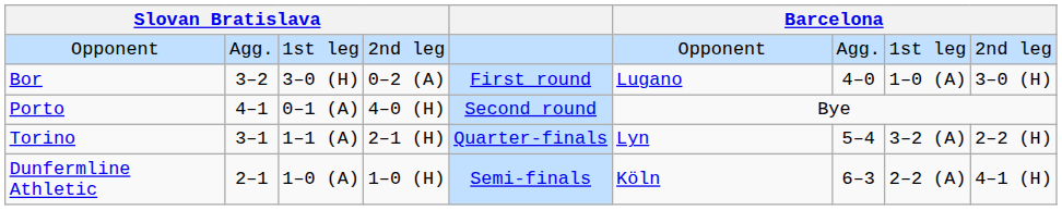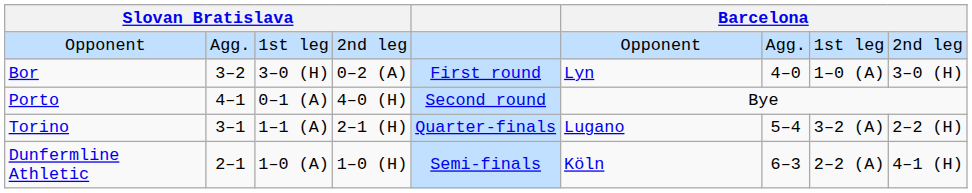 <table class="wikitable" style="text-align:center">
 <tr>
 <th colspan=4> <a href='#'>Slovan Bratislava</a></th>
 <th></th>
 <th colspan=4> <a href='#'>Barcelona</a></th>
 </tr>
 <tr style="background:#c1e0ff">
 <td>Opponent</td>
 <td>Agg.</td>
 <td>1st leg</td>
 <td>2nd leg</td>
 <td></td>
 <td>Opponent</td>
 <td>Agg.</td>
 <td>1st leg</td>
 <td>2nd leg</td>
 </tr>
 <tr>
 <td align=left width="150"> <a href='#'>Bor</a></td>
 <td>3–2</td>
 <td>3–0 (H)</td>
 <td>0–2 (A)</td>
 <td style="background:#c1e0ff;"><a href='#'>First round</a></td>
-<td align=left width="150"> <a href='#'>Lugano</a></td>
+<td align=left> <a href='#'>Lyn</a></td>
 <td>4–0</td>
 <td>1–0 (A)</td>
 <td>3–0 (H)</td>
 </tr>
 <tr>
 <td align=left> <a href='#'>Porto</a></td>
 <td>4–1</td>
 <td>0–1 (A)</td>
 <td>4–0 (H)</td>
 <td style="background:#c1e0ff;"><a href='#'>Second round</a></td>
 <td colspan="4">Bye</td>
 </tr>
 <tr>
 <td align=left> <a href='#'>Torino</a></td>
 <td>3–1</td>
 <td>1–1 (A)</td>
 <td>2–1 (H)</td>
 <td style="background:#c1e0ff;"><a href='#'>Quarter-finals</a></td>
-<td align=left> <a href='#'>Lyn</a></td>
+<td align=left width="150"> <a href='#'>Lugano</a></td>
 <td>5–4</td>
 <td>3–2 (A)</td>
 <td>2–2 (H)</td>
 </tr>
 <tr>
 <td align=left> <a href='#'>Dunfermline Athletic</a></td>
 <td>2–1</td>
 <td>1–0 (A)</td>
 <td>1–0 (H)</td>
 <td style="background:#c1e0ff;"><a href='#'>Semi-finals</a></td>
 <td align=left> <a href='#'>Köln</a></td>
 <td>6–3</td>
 <td>2–2 (A)</td>
 <td>4–1 (H)</td>
 </tr>
 </table>
